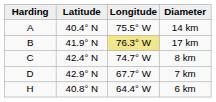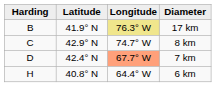 <table class="wikitable" style="text-align:center">
 <tr>
 <th width="25%" style="background:#eeeeee">Harding</th>
 <th width="25%" style="background:#eeeeee">Latitude</th>
 <th width="25%" style="background:#eeeeee">Longitude</th>
 <th width="25%" style="background:#eeeeee">Diameter</th>
-</tr>
-<tr>
-<td>A</td>
-<td>40.4° N</td>
-<td>75.5° W</td>
-<td>14 km</td>
 </tr>
 <tr>
 <td>B</td>
 <td>41.9° N</td>
 <td style="background: khaki;">76.3° W</td>
 <td>17 km</td>
 </tr>
 <tr>
 <td>C</td>
-<td>42.4° N</td>
+<td>42.9° N</td>
 <td>74.7° W</td>
 <td>8 km</td>
 </tr>
 <tr>
 <td>D</td>
-<td>42.9° N</td>
-<td>67.7° W</td>
+<td>42.4° N</td>
+<td style="background: lightsalmon;">67.7° W</td>
 <td>7 km</td>
 </tr>
 <tr>
 <td>H</td>
 <td>40.8° N</td>
 <td>64.4° W</td>
 <td>6 km</td>
 </tr>
 </table>
